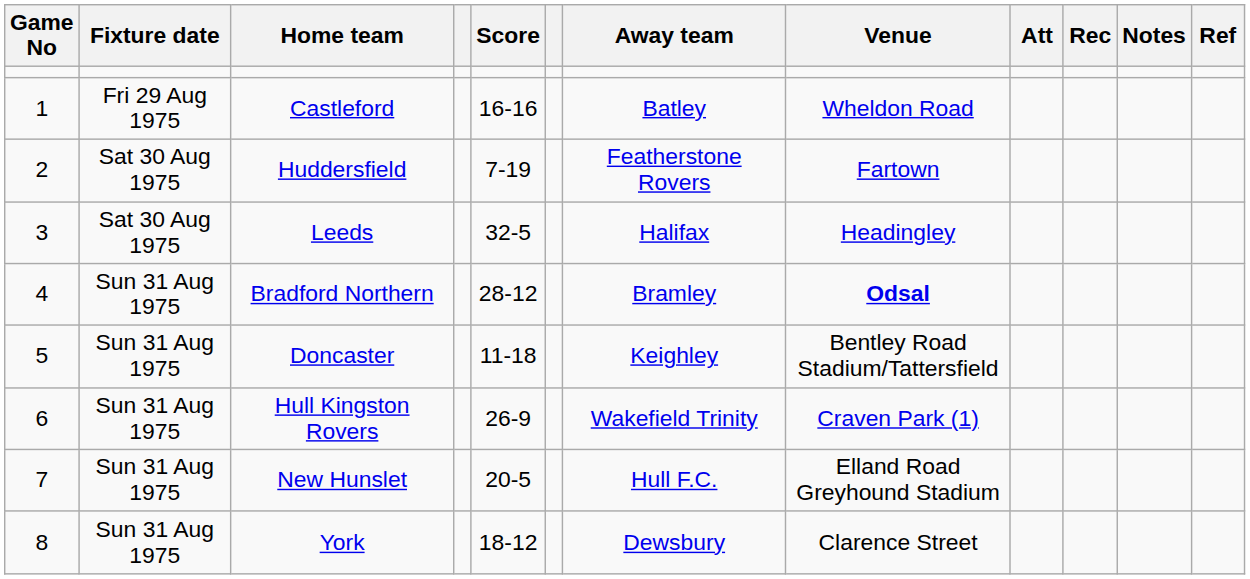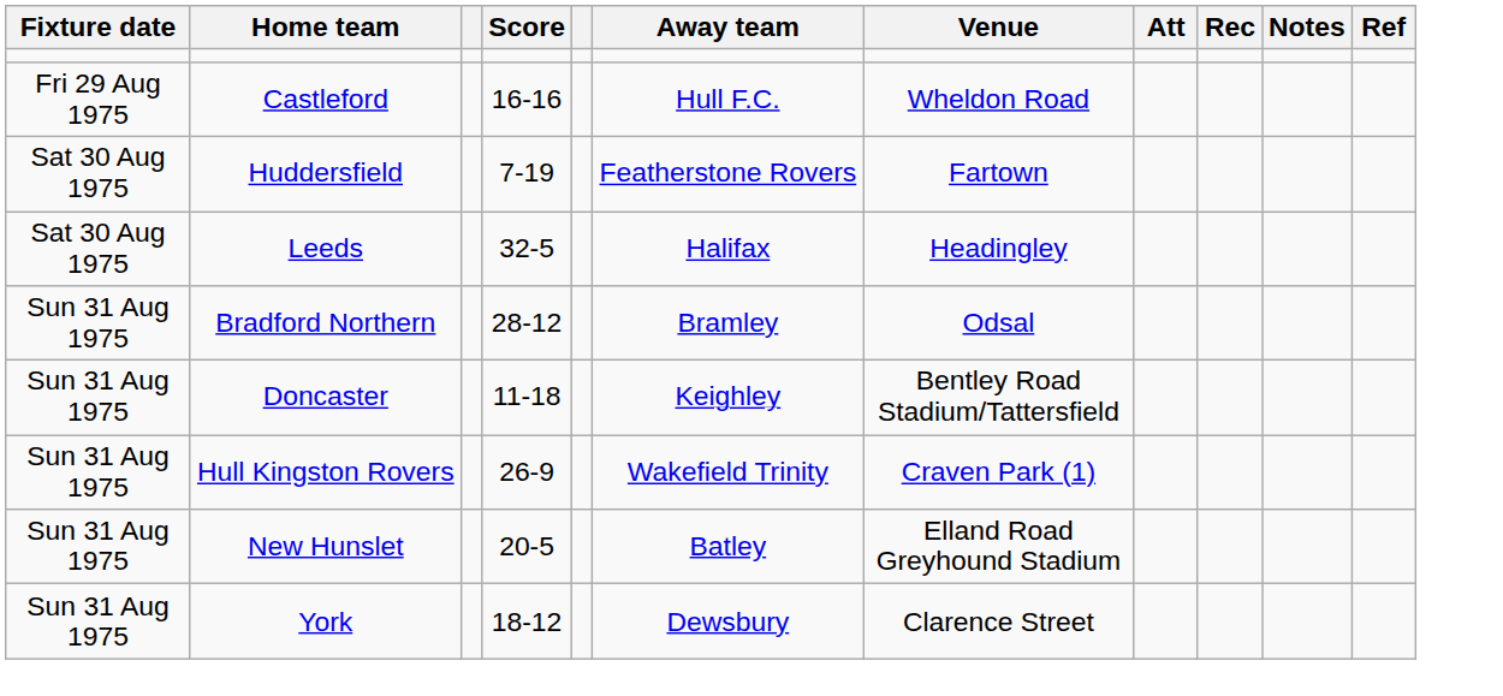 <table class="wikitable" style="text-align:center;">
 <tr>
-<th width=20 abbr="No">Game No</th>
 <th width=100 abbr="Date">Fixture date</th>
 <th width=150 abbr="Home team">Home team</th>
 <th width=5 abbr="space"></th>
 <th width=20 abbr="Score">Score</th>
 <th width=5 abbr="space"></th>
 <th width=150 abbr="Away team">Away team</th>
 <th width=150 abbr="Venue">Venue</th>
 <th width=30 abbr="Att">Att</th>
 <th width=30 abbr="Rec">Rec</th>
 <th width=20 abbr="Notes">Notes</th>
 <th width=30 abbr="Ref">Ref</th>
 </tr>
 <tr>
 <td></td>
 <td></td>
 <td></td>
 <td></td>
 <td></td>
 <td></td>
 <td></td>
 <td></td>
 <td></td>
 <td></td>
 <td></td>
-<td></td>
 </tr>
 <tr>
-<td>1</td>
 <td>Fri 29 Aug 1975</td>
 <td><a href='#'>Castleford</a></td>
 <td></td>
 <td>16-16</td>
 <td></td>
-<td><a href='#'>Batley</a></td>
+<td><a href='#'>Hull F.C.</a></td>
 <td><a href='#'>Wheldon Road</a></td>
 <td></td>
 <td></td>
 <td></td>
 <td></td>
 </tr>
 <tr>
-<td>2</td>
 <td>Sat 30 Aug 1975</td>
 <td><a href='#'>Huddersfield</a></td>
 <td></td>
 <td>7-19</td>
 <td></td>
 <td><a href='#'>Featherstone Rovers</a></td>
 <td><a href='#'>Fartown</a></td>
 <td></td>
 <td></td>
 <td></td>
 <td></td>
 </tr>
 <tr>
-<td>3</td>
 <td>Sat 30 Aug 1975</td>
 <td><a href='#'>Leeds</a></td>
 <td></td>
 <td>32-5</td>
 <td></td>
 <td><a href='#'>Halifax</a></td>
 <td><a href='#'>Headingley</a></td>
 <td></td>
 <td></td>
 <td></td>
 <td></td>
 </tr>
 <tr>
-<td>4</td>
 <td>Sun 31 Aug 1975</td>
 <td><a href='#'>Bradford Northern</a></td>
 <td></td>
 <td>28-12</td>
 <td></td>
 <td><a href='#'>Bramley</a></td>
-<td><strong><a href='#'>Odsal</a></strong></td>
+<td><a href='#'>Odsal</a></td>
 <td></td>
 <td></td>
 <td></td>
 <td></td>
 </tr>
 <tr>
-<td>5</td>
 <td>Sun 31 Aug 1975</td>
 <td><a href='#'>Doncaster</a></td>
 <td></td>
 <td>11-18</td>
 <td></td>
 <td><a href='#'>Keighley</a></td>
 <td>Bentley Road Stadium/Tattersfield</td>
 <td></td>
 <td></td>
 <td></td>
 <td></td>
 </tr>
 <tr>
-<td>6</td>
 <td>Sun 31 Aug 1975</td>
 <td><a href='#'>Hull Kingston Rovers</a></td>
 <td></td>
 <td>26-9</td>
 <td></td>
 <td><a href='#'>Wakefield Trinity</a></td>
 <td><a href='#'>Craven Park (1)</a></td>
 <td></td>
 <td></td>
 <td></td>
 <td></td>
 </tr>
 <tr>
-<td>7</td>
 <td>Sun 31 Aug 1975</td>
 <td><a href='#'>New Hunslet</a></td>
 <td></td>
 <td>20-5</td>
 <td></td>
-<td><a href='#'>Hull F.C.</a></td>
+<td><a href='#'>Batley</a></td>
 <td>Elland Road Greyhound Stadium</td>
 <td></td>
 <td></td>
 <td></td>
 <td></td>
 </tr>
 <tr>
-<td>8</td>
 <td>Sun 31 Aug 1975</td>
 <td><a href='#'>York</a></td>
 <td></td>
 <td>18-12</td>
 <td></td>
 <td><a href='#'>Dewsbury</a></td>
 <td>Clarence Street</td>
 <td></td>
 <td></td>
 <td></td>
 <td></td>
 </tr>
 </table>
